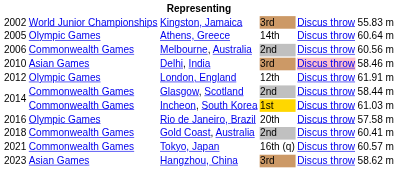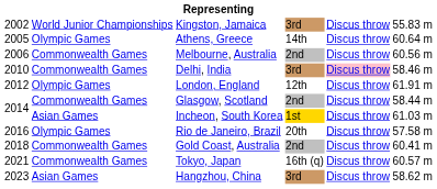 <table>
 <tr>
 <th colspan="6">Representing </th>
 </tr>
 <tr>
 <td>2002</td>
 <td><a href='#'>World Junior Championships</a></td>
 <td><a href='#'>Kingston, Jamaica</a></td>
 <td bgcolor=cc9966>3rd</td>
 <td><a href='#'>Discus throw</a></td>
 <td>55.83 m</td>
 </tr>
 <tr>
 <td>2005</td>
 <td><a href='#'>Olympic Games</a></td>
 <td><a href='#'>Athens, Greece</a></td>
 <td>14th</td>
 <td><a href='#'>Discus throw</a></td>
 <td>60.64 m</td>
 </tr>
 <tr>
 <td>2006</td>
 <td><a href='#'>Commonwealth Games</a></td>
 <td><a href='#'>Melbourne</a>, <a href='#'>Australia</a></td>
 <td bgcolor=silver>2nd</td>
 <td><a href='#'>Discus throw</a></td>
 <td>60.56 m</td>
 </tr>
 <tr>
 <td>2010</td>
-<td><a href='#'>Asian Games</a></td>
+<td><a href='#'>Commonwealth Games</a></td>
 <td><a href='#'>Delhi</a>, <a href='#'>India</a></td>
 <td bgcolor=cc9966>3rd</td>
 <td style="background: pink;"><a href='#'>Discus throw</a></td>
 <td>58.46 m</td>
 </tr>
 <tr>
 <td>2012</td>
 <td><a href='#'>Olympic Games</a></td>
 <td><a href='#'>London, England</a></td>
 <td>12th</td>
 <td><a href='#'>Discus throw</a></td>
 <td>61.91 m</td>
 </tr>
 <tr>
 <td rowspan=2>2014</td>
 <td><a href='#'>Commonwealth Games</a></td>
 <td><a href='#'>Glasgow</a>, <a href='#'>Scotland</a></td>
 <td bgcolor=silver>2nd</td>
 <td><a href='#'>Discus throw</a></td>
 <td>58.44 m</td>
 </tr>
 <tr>
-<td><a href='#'>Commonwealth Games</a></td>
+<td><a href='#'>Asian Games</a></td>
 <td><a href='#'>Incheon</a>, <a href='#'>South Korea</a></td>
 <td bgcolor=gold>1st</td>
 <td><a href='#'>Discus throw</a></td>
 <td>61.03 m</td>
 </tr>
 <tr>
 <td>2016</td>
 <td><a href='#'>Olympic Games</a></td>
 <td><a href='#'>Rio de Janeiro, Brazil</a></td>
 <td>20th</td>
 <td><a href='#'>Discus throw</a></td>
 <td>57.58 m</td>
 </tr>
 <tr>
 <td>2018</td>
 <td><a href='#'>Commonwealth Games</a></td>
 <td><a href='#'>Gold Coast</a>, <a href='#'>Australia</a></td>
 <td bgcolor=silver>2nd</td>
 <td><a href='#'>Discus throw</a></td>
 <td>60.41 m</td>
 </tr>
 <tr>
 <td>2021</td>
 <td><a href='#'>Commonwealth Games</a></td>
 <td><a href='#'>Tokyo, Japan</a></td>
 <td>16th (q)</td>
 <td><a href='#'>Discus throw</a></td>
 <td>60.57 m</td>
 </tr>
 <tr>
 <td>2023</td>
 <td><a href='#'>Asian Games</a></td>
 <td><a href='#'>Hangzhou, China</a></td>
 <td bgcolor=cc9966>3rd</td>
 <td><a href='#'>Discus throw</a></td>
 <td>58.62 m</td>
 </tr>
 </table>
